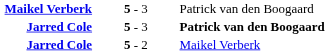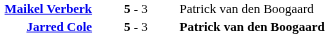 <table style="text-align:center">
 <tr>
 <th width=223></th>
 <th width=100></th>
 <th width=223></th>
 </tr>
 <tr>
 <td align=right><strong><a href='#'>Maikel Verberk</a></strong> </td>
 <td><strong>5</strong> - 3</td>
 <td align=left> Patrick van den Boogaard</td>
 </tr>
 <tr>
 <td align=right><strong><a href='#'>Jarred Cole</a></strong> </td>
 <td><strong>5</strong> - 3</td>
 <td align=left><strong> Patrick van den Boogaard</strong></td>
 </tr>
-<tr>
-<td align=right><strong><a href='#'>Jarred Cole</a></strong> </td>
-<td><strong>5</strong> - 2</td>
-<td align=left> <a href='#'>Maikel Verberk</a></td>
-</tr>
 </table>
